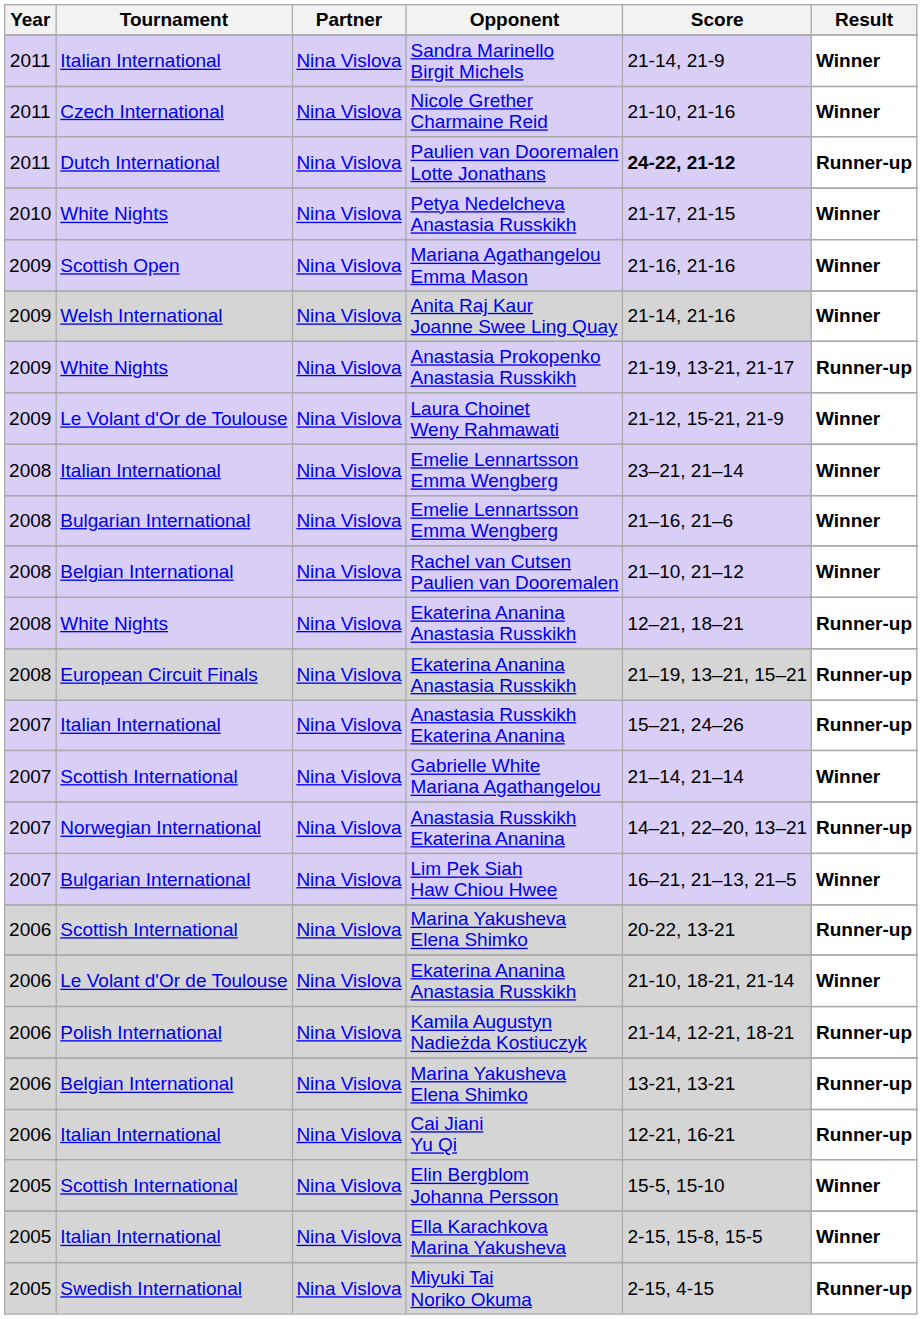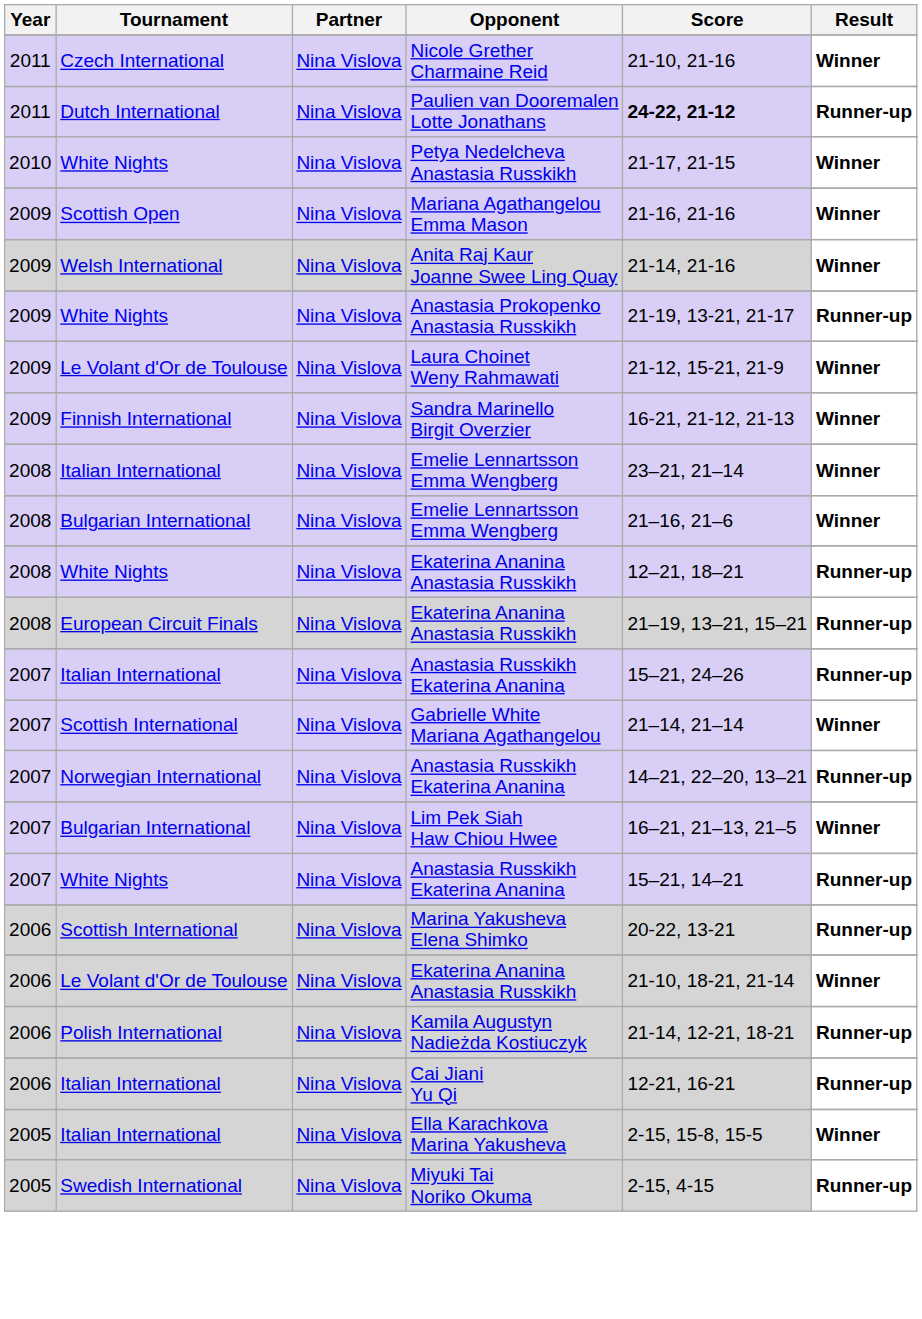 <table class="sortable wikitable" style="font-size: 90%;">
 <tr>
 <th>Year</th>
 <th>Tournament</th>
 <th>Partner</th>
 <th>Opponent</th>
 <th>Score</th>
 <th>Result</th>
 </tr>
 <tr>
-</tr>
-<tr style="background:#D8CEF6">
-<td align="center">2011</td>
-<td align="left"><a href='#'>Italian International</a></td>
-<td align="left"> <a href='#'>Nina Vislova</a></td>
-<td align="left"> <a href='#'>Sandra Marinello</a><br>  <a href='#'>Birgit Michels</a></td>
-<td align="left">21-14, 21-9</td>
-<td style="text-align:left; background:white"> <strong>Winner</strong></td>
 </tr>
 <tr>
 </tr>
 <tr style="background:#D8CEF6">
 <td align="center">2011</td>
 <td align="left"><a href='#'>Czech International</a></td>
 <td align="left"> <a href='#'>Nina Vislova</a></td>
 <td align="left"> <a href='#'>Nicole Grether</a><br>  <a href='#'>Charmaine Reid</a></td>
 <td align="left">21-10, 21-16</td>
 <td style="text-align:left; background:white"> <strong>Winner</strong></td>
 </tr>
 <tr>
 </tr>
 <tr style="background:#D8CEF6">
 <td align="center">2011</td>
 <td align="left"><a href='#'>Dutch International</a></td>
 <td align="left"> <a href='#'>Nina Vislova</a></td>
 <td align="left"> <a href='#'>Paulien van Dooremalen</a><br>  <a href='#'>Lotte Jonathans</a></td>
 <td align="left"><strong>24-22, 21-12</strong></td>
 <td style="text-align:left; background:white"> <strong>Runner-up</strong></td>
 </tr>
 <tr>
 </tr>
 <tr style="background:#D8CEF6">
 <td align="center">2010</td>
 <td align="left"><a href='#'>White Nights</a></td>
 <td align="left"> <a href='#'>Nina Vislova</a></td>
 <td align="left"> <a href='#'>Petya Nedelcheva</a><br>  <a href='#'>Anastasia Russkikh</a></td>
 <td align="left">21-17, 21-15</td>
 <td style="text-align:left; background:white"> <strong>Winner</strong></td>
 </tr>
 <tr>
 </tr>
 <tr style="background:#D8CEF6">
 <td align="center">2009</td>
 <td align="left"><a href='#'>Scottish Open</a></td>
 <td align="left"> <a href='#'>Nina Vislova</a></td>
 <td align="left"> <a href='#'>Mariana Agathangelou</a><br>  <a href='#'>Emma Mason</a></td>
 <td align="left">21-16, 21-16</td>
 <td style="text-align:left; background:white"> <strong>Winner</strong></td>
 </tr>
 <tr>
 </tr>
 <tr style="background:#D5D5D5">
 <td align="center">2009</td>
 <td align="left"><a href='#'>Welsh International</a></td>
 <td align="left"> <a href='#'>Nina Vislova</a></td>
 <td align="left"> <a href='#'>Anita Raj Kaur</a><br>  <a href='#'>Joanne Swee Ling Quay</a></td>
 <td align="left">21-14, 21-16</td>
 <td style="text-align:left; background:white"> <strong>Winner</strong></td>
 </tr>
 <tr>
 </tr>
 <tr style="background:#D8CEF6">
 <td align="center">2009</td>
 <td align="left"><a href='#'>White Nights</a></td>
 <td align="left"> <a href='#'>Nina Vislova</a></td>
 <td align="left"> <a href='#'>Anastasia Prokopenko</a><br>  <a href='#'>Anastasia Russkikh</a></td>
 <td align="left">21-19, 13-21, 21-17</td>
 <td style="text-align:left; background:white"> <strong>Runner-up</strong></td>
 </tr>
 <tr>
 </tr>
 <tr style="background:#D8CEF6">
 <td align="center">2009</td>
 <td align="left"><a href='#'>Le Volant d'Or de Toulouse</a></td>
 <td align="left"> <a href='#'>Nina Vislova</a></td>
 <td align="left"> <a href='#'>Laura Choinet</a><br>  <a href='#'>Weny Rahmawati</a></td>
 <td align="left">21-12, 15-21, 21-9</td>
 <td style="text-align:left; background:white"> <strong>Winner</strong></td>
 </tr>
 <tr>
 </tr>
+<tr style="background:#D8CEF6">
+<td align="center">2009</td>
+<td align="left"><a href='#'>Finnish International</a></td>
+<td align="left"> <a href='#'>Nina Vislova</a></td>
+<td align="left"> <a href='#'>Sandra Marinello</a><br>  <a href='#'>Birgit Overzier</a></td>
+<td align="left">16-21, 21-12, 21-13</td>
+<td style="text-align:left; background:white"> <strong>Winner</strong></td>
+</tr>
 <tr>
 </tr>
 <tr style="background:#D8CEF6">
 <td align="center">2008</td>
 <td align="left"><a href='#'>Italian International</a></td>
 <td align="left"> <a href='#'>Nina Vislova</a></td>
 <td align="left"> <a href='#'>Emelie Lennartsson</a><br>  <a href='#'>Emma Wengberg</a></td>
 <td align="left">23–21, 21–14</td>
 <td style="text-align:left; background:white"> <strong>Winner</strong></td>
 </tr>
 <tr>
 </tr>
 <tr style="background:#D8CEF6">
 <td align="center">2008</td>
 <td align="left"><a href='#'>Bulgarian International</a></td>
 <td align="left"> <a href='#'>Nina Vislova</a></td>
 <td align="left"> <a href='#'>Emelie Lennartsson</a><br>  <a href='#'>Emma Wengberg</a></td>
 <td align="left">21–16, 21–6</td>
 <td style="text-align:left; background:white"> <strong>Winner</strong></td>
 </tr>
 <tr>
-</tr>
-<tr style="background:#D8CEF6">
-<td align="center">2008</td>
-<td align="left"><a href='#'>Belgian International</a></td>
-<td align="left"> <a href='#'>Nina Vislova</a></td>
-<td align="left"> <a href='#'>Rachel van Cutsen</a><br>  <a href='#'>Paulien van Dooremalen</a></td>
-<td align="left">21–10, 21–12</td>
-<td style="text-align:left; background:white"> <strong>Winner</strong></td>
 </tr>
 <tr>
 </tr>
 <tr style="background:#D8CEF6">
 <td align="center">2008</td>
 <td align="left"><a href='#'>White Nights</a></td>
 <td align="left"> <a href='#'>Nina Vislova</a></td>
 <td align="left"> <a href='#'>Ekaterina Ananina</a><br>  <a href='#'>Anastasia Russkikh</a></td>
 <td align="left">12–21, 18–21</td>
 <td style="text-align:left; background:white"> <strong>Runner-up</strong></td>
 </tr>
 <tr>
 </tr>
 <tr style="background:#D5D5D5">
 <td align="center">2008</td>
 <td align="left"><a href='#'>European Circuit Finals</a></td>
 <td align="left"> <a href='#'>Nina Vislova</a></td>
 <td align="left"> <a href='#'>Ekaterina Ananina</a><br>  <a href='#'>Anastasia Russkikh</a></td>
 <td align="left">21–19, 13–21, 15–21</td>
 <td style="text-align:left; background:white"> <strong>Runner-up</strong></td>
 </tr>
 <tr>
 </tr>
 <tr style="background:#D8CEF6">
 <td align="center">2007</td>
 <td align="left"><a href='#'>Italian International</a></td>
 <td align="left"> <a href='#'>Nina Vislova</a></td>
 <td align="left"> <a href='#'>Anastasia Russkikh</a><br>  <a href='#'>Ekaterina Ananina</a></td>
 <td align="left">15–21, 24–26</td>
 <td style="text-align:left; background:white"> <strong>Runner-up</strong></td>
 </tr>
 <tr>
 </tr>
 <tr style="background:#D8CEF6">
 <td align="center">2007</td>
 <td align="left"><a href='#'>Scottish International</a></td>
 <td align="left"> <a href='#'>Nina Vislova</a></td>
 <td align="left"> <a href='#'>Gabrielle White</a><br>  <a href='#'>Mariana Agathangelou</a></td>
 <td align="left">21–14, 21–14</td>
 <td style="text-align:left; background:white"> <strong>Winner</strong></td>
 </tr>
 <tr>
 </tr>
 <tr style="background:#D8CEF6">
 <td align="center">2007</td>
 <td align="left"><a href='#'>Norwegian International</a></td>
 <td align="left"> <a href='#'>Nina Vislova</a></td>
 <td align="left"> <a href='#'>Anastasia Russkikh</a><br>  <a href='#'>Ekaterina Ananina</a></td>
 <td align="left">14–21, 22–20, 13–21</td>
 <td style="text-align:left; background:white"> <strong>Runner-up</strong></td>
 </tr>
 <tr>
 </tr>
 <tr style="background:#D8CEF6">
 <td align="center">2007</td>
 <td align="left"><a href='#'>Bulgarian International</a></td>
 <td align="left"> <a href='#'>Nina Vislova</a></td>
 <td align="left"> <a href='#'>Lim Pek Siah</a><br>  <a href='#'>Haw Chiou Hwee</a></td>
 <td align="left">16–21, 21–13, 21–5</td>
 <td style="text-align:left; background:white"> <strong>Winner</strong></td>
 </tr>
 <tr>
 </tr>
+<tr style="background:#D8CEF6">
+<td align="center">2007</td>
+<td align="left"><a href='#'>White Nights</a></td>
+<td align="left"> <a href='#'>Nina Vislova</a></td>
+<td align="left"> <a href='#'>Anastasia Russkikh</a><br>  <a href='#'>Ekaterina Ananina</a></td>
+<td align="left">15–21, 14–21</td>
+<td style="text-align:left; background:white"> <strong>Runner-up</strong></td>
+</tr>
 <tr>
 </tr>
 <tr style="background:#D5D5D5">
 <td align="center">2006</td>
 <td align="left"><a href='#'>Scottish International</a></td>
 <td align="left"> <a href='#'>Nina Vislova</a></td>
 <td align="left"> <a href='#'>Marina Yakusheva</a><br>  <a href='#'>Elena Shimko</a></td>
 <td align="left">20-22, 13-21</td>
 <td style="text-align:left; background:white"> <strong>Runner-up</strong></td>
 </tr>
 <tr>
 </tr>
 <tr style="background:#D5D5D5">
 <td align="center">2006</td>
 <td align="left"><a href='#'>Le Volant d'Or de Toulouse</a></td>
 <td align="left"> <a href='#'>Nina Vislova</a></td>
 <td align="left"> <a href='#'>Ekaterina Ananina</a><br>  <a href='#'>Anastasia Russkikh</a></td>
 <td align="left">21-10, 18-21, 21-14</td>
 <td style="text-align:left; background:white"> <strong>Winner</strong></td>
 </tr>
 <tr>
 </tr>
 <tr style="background:#D5D5D5">
 <td align="center">2006</td>
 <td align="left"><a href='#'>Polish International</a></td>
 <td align="left"> <a href='#'>Nina Vislova</a></td>
 <td align="left"> <a href='#'>Kamila Augustyn</a><br>  <a href='#'>Nadieżda Kostiuczyk</a></td>
 <td align="left">21-14, 12-21, 18-21</td>
 <td style="text-align:left; background:white"> <strong>Runner-up</strong></td>
 </tr>
 <tr>
 </tr>
-<tr style="background:#D5D5D5">
-<td align="center">2006</td>
-<td align="left"><a href='#'>Belgian International</a></td>
-<td align="left"> <a href='#'>Nina Vislova</a></td>
-<td align="left"> <a href='#'>Marina Yakusheva</a><br>  <a href='#'>Elena Shimko</a></td>
-<td align="left">13-21, 13-21</td>
-<td style="text-align:left; background:white"> <strong>Runner-up</strong></td>
-</tr>
 <tr>
 </tr>
 <tr style="background:#D5D5D5">
 <td align="center">2006</td>
 <td align="left"><a href='#'>Italian International</a></td>
 <td align="left"> <a href='#'>Nina Vislova</a></td>
 <td align="left"> <a href='#'>Cai Jiani</a><br>  <a href='#'>Yu Qi</a></td>
 <td align="left">12-21, 16-21</td>
 <td style="text-align:left; background:white"> <strong>Runner-up</strong></td>
 </tr>
 <tr>
-</tr>
-<tr style="background:#D5D5D5">
-<td align="center">2005</td>
-<td align="left"><a href='#'>Scottish International</a></td>
-<td align="left"> <a href='#'>Nina Vislova</a></td>
-<td align="left"> <a href='#'>Elin Bergblom</a><br>  <a href='#'>Johanna Persson</a></td>
-<td align="left">15-5, 15-10</td>
-<td style="text-align:left; background:white"> <strong>Winner</strong></td>
 </tr>
 <tr>
 </tr>
 <tr style="background:#D5D5D5">
 <td align="center">2005</td>
 <td align="left"><a href='#'>Italian International</a></td>
 <td align="left"> <a href='#'>Nina Vislova</a></td>
 <td align="left"> <a href='#'>Ella Karachkova</a><br>  <a href='#'>Marina Yakusheva</a></td>
 <td align="left">2-15, 15-8, 15-5</td>
 <td style="text-align:left; background:white"> <strong>Winner</strong></td>
 </tr>
 <tr>
 </tr>
 <tr style="background:#D5D5D5">
 <td align="center">2005</td>
 <td align="left"><a href='#'>Swedish International</a></td>
 <td align="left"> <a href='#'>Nina Vislova</a></td>
 <td align="left"> <a href='#'>Miyuki Tai</a><br>  <a href='#'>Noriko Okuma</a></td>
 <td align="left">2-15, 4-15</td>
 <td style="text-align:left; background:white"> <strong>Runner-up</strong></td>
 </tr>
 </table>
